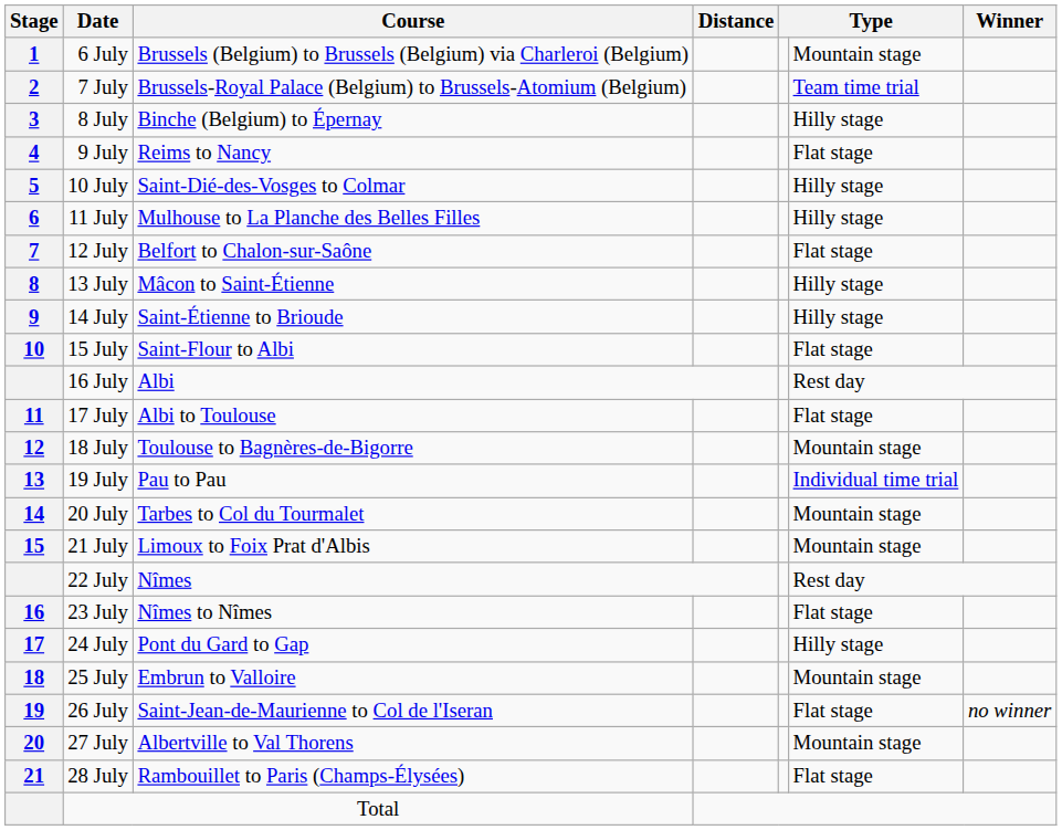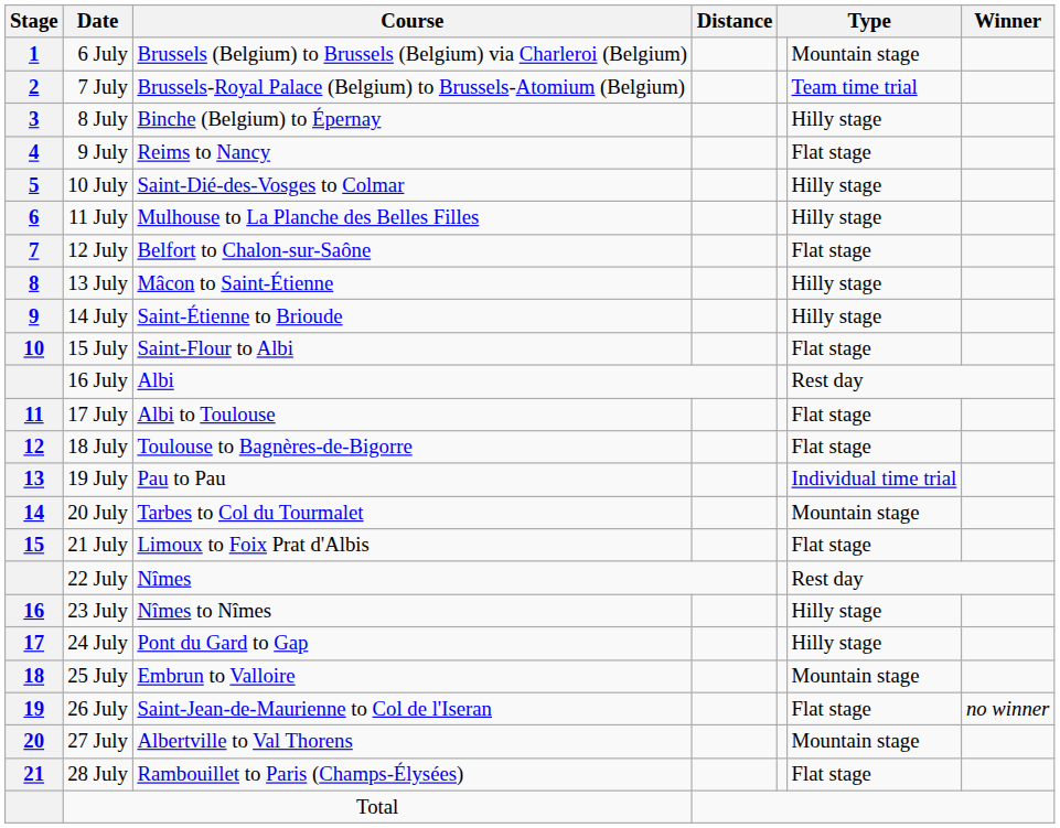 <table class="wikitable">
 <tr>
 <th scope="col">Stage</th>
 <th scope="col">Date</th>
 <th scope="col">Course</th>
 <th scope="col">Distance</th>
 <th scope="col" colspan="2">Type</th>
 <th scope="col">Winner</th>
 </tr>
 <tr>
 <th scope="row"><a href='#'>1</a></th>
 <td style="text-align:right">6 July</td>
 <td><a href='#'>Brussels</a> (Belgium) to <a href='#'>Brussels</a> (Belgium) via <a href='#'>Charleroi</a> (Belgium)</td>
 <td style="text-align:center;"></td>
 <td></td>
 <td>Mountain stage</td>
 <td></td>
 </tr>
 <tr>
 <th scope="row"><a href='#'>2</a></th>
 <td style="text-align:right">7 July</td>
 <td><a href='#'>Brussels</a>-<a href='#'>Royal Palace</a> (Belgium) to <a href='#'>Brussels</a>-<a href='#'>Atomium</a> (Belgium)</td>
 <td style="text-align:center;"></td>
 <td></td>
 <td><a href='#'>Team time trial</a></td>
 <td></td>
 </tr>
 <tr>
 <th scope="row"><a href='#'>3</a></th>
 <td style="text-align:right">8 July</td>
 <td><a href='#'>Binche</a> (Belgium) to <a href='#'>Épernay</a></td>
 <td style="text-align:center;"></td>
 <td></td>
 <td>Hilly stage</td>
 <td></td>
 </tr>
 <tr>
 <th scope="row"><a href='#'>4</a></th>
 <td style="text-align:right">9 July</td>
 <td><a href='#'>Reims</a> to <a href='#'>Nancy</a></td>
 <td style="text-align:center;"></td>
 <td></td>
 <td>Flat stage</td>
 <td></td>
 </tr>
 <tr>
 <th scope="row"><a href='#'>5</a></th>
 <td style="text-align:right">10 July</td>
 <td><a href='#'>Saint-Dié-des-Vosges</a> to <a href='#'>Colmar</a></td>
 <td style="text-align:center;"></td>
 <td></td>
 <td>Hilly stage</td>
 <td></td>
 </tr>
 <tr>
 <th scope="row"><a href='#'>6</a></th>
 <td style="text-align:right">11 July</td>
 <td><a href='#'>Mulhouse</a> to <a href='#'>La Planche des Belles Filles</a></td>
 <td style="text-align:center;"></td>
 <td></td>
 <td>Hilly stage</td>
 <td></td>
 </tr>
 <tr>
 <th scope="row"><a href='#'>7</a></th>
 <td style="text-align:right">12 July</td>
 <td><a href='#'>Belfort</a> to <a href='#'>Chalon-sur-Saône</a></td>
 <td style="text-align:center;"></td>
 <td></td>
 <td>Flat stage</td>
 <td></td>
 </tr>
 <tr>
 <th scope="row"><a href='#'>8</a></th>
 <td style="text-align:right">13 July</td>
 <td><a href='#'>Mâcon</a> to <a href='#'>Saint-Étienne</a></td>
 <td style="text-align:center;"></td>
 <td></td>
 <td>Hilly stage</td>
 <td></td>
 </tr>
 <tr>
 <th scope="row"><a href='#'>9</a></th>
 <td style="text-align:right">14 July</td>
 <td><a href='#'>Saint-Étienne</a> to <a href='#'>Brioude</a></td>
 <td style="text-align:center;"></td>
 <td></td>
 <td>Hilly stage</td>
 <td></td>
 </tr>
 <tr>
 <th scope="row"><a href='#'>10</a></th>
 <td style="text-align:right">15 July</td>
 <td><a href='#'>Saint-Flour</a> to <a href='#'>Albi</a></td>
 <td style="text-align:center;"></td>
 <td></td>
 <td>Flat stage</td>
 <td></td>
 </tr>
 <tr>
 <th scope="row"></th>
 <td style="text-align:center;">16 July</td>
 <td colspan="2"><a href='#'>Albi</a></td>
 <td></td>
 <td colspan="3">Rest day</td>
 </tr>
 <tr>
 <th scope="row"><a href='#'>11</a></th>
 <td style="text-align:right">17 July</td>
 <td><a href='#'>Albi</a> to <a href='#'>Toulouse</a></td>
 <td style="text-align:center;"></td>
 <td></td>
 <td>Flat stage</td>
 <td></td>
 </tr>
 <tr>
 <th scope="row"><a href='#'>12</a></th>
 <td style="text-align:right">18 July</td>
 <td><a href='#'>Toulouse</a> to <a href='#'>Bagnères-de-Bigorre</a></td>
 <td style="text-align:center;"></td>
 <td></td>
-<td>Mountain stage</td>
+<td>Flat stage</td>
 <td></td>
 </tr>
 <tr>
 <th scope="row"><a href='#'>13</a></th>
 <td style="text-align:right">19 July</td>
 <td><a href='#'>Pau</a> to Pau</td>
 <td style="text-align:center;"></td>
 <td></td>
 <td><a href='#'>Individual time trial</a></td>
 <td></td>
 </tr>
 <tr>
 <th scope="row"><a href='#'>14</a></th>
 <td style="text-align:right">20 July</td>
 <td><a href='#'>Tarbes</a> to <a href='#'>Col du Tourmalet</a></td>
 <td style="text-align:center;"></td>
 <td></td>
 <td>Mountain stage</td>
 <td></td>
 </tr>
 <tr>
 <th scope="row"><a href='#'>15</a></th>
 <td style="text-align:right">21 July</td>
 <td><a href='#'>Limoux</a> to <a href='#'>Foix</a> Prat d'Albis</td>
 <td style="text-align:center;"></td>
 <td></td>
-<td>Mountain stage</td>
+<td>Flat stage</td>
 <td></td>
 </tr>
 <tr>
 <th scope="row"></th>
 <td style="text-align:center;">22 July</td>
 <td colspan="2"><a href='#'>Nîmes</a></td>
 <td></td>
 <td colspan="3">Rest day</td>
 </tr>
 <tr>
 <th scope="row"><a href='#'>16</a></th>
 <td style="text-align:right">23 July</td>
 <td><a href='#'>Nîmes</a> to Nîmes</td>
 <td style="text-align:center;"></td>
 <td></td>
-<td>Flat stage</td>
+<td>Hilly stage</td>
 <td></td>
 </tr>
 <tr>
 <th scope="row"><a href='#'>17</a></th>
 <td style="text-align:right">24 July</td>
 <td><a href='#'>Pont du Gard</a> to <a href='#'>Gap</a></td>
 <td style="text-align:center;"></td>
 <td></td>
 <td>Hilly stage</td>
 <td></td>
 </tr>
 <tr>
 <th scope="row"><a href='#'>18</a></th>
 <td style="text-align:right">25 July</td>
 <td><a href='#'>Embrun</a> to <a href='#'>Valloire</a></td>
 <td style="text-align:center;"></td>
 <td></td>
 <td>Mountain stage</td>
 <td></td>
 </tr>
 <tr>
 <th scope="row"><a href='#'>19</a></th>
 <td style="text-align:right">26 July</td>
 <td><a href='#'>Saint-Jean-de-Maurienne</a> to <a href='#'>Col de l'Iseran</a></td>
 <td style="text-align:center;"></td>
 <td></td>
 <td>Flat stage</td>
 <td><em>no winner</em></td>
 </tr>
 <tr>
 <th scope="row"><a href='#'>20</a></th>
 <td style="text-align:right">27 July</td>
 <td><a href='#'>Albertville</a> to <a href='#'>Val Thorens</a></td>
 <td style="text-align:center;"></td>
 <td></td>
 <td>Mountain stage</td>
 <td></td>
 </tr>
 <tr>
 <th scope="row"><a href='#'>21</a></th>
 <td style="text-align:right">28 July</td>
 <td><a href='#'>Rambouillet</a> to <a href='#'>Paris</a> (<a href='#'>Champs-Élysées</a>)</td>
 <td style="text-align:center;"></td>
 <td></td>
 <td>Flat stage</td>
 <td></td>
 </tr>
 <tr>
 <th scope="row"></th>
 <td colspan="2" style="text-align:center">Total</td>
 <td colspan="4" style="text-align:center"></td>
 </tr>
 </table>
